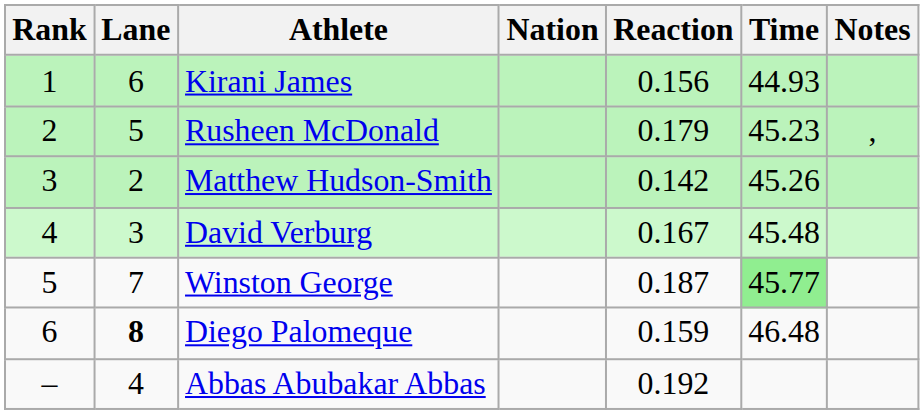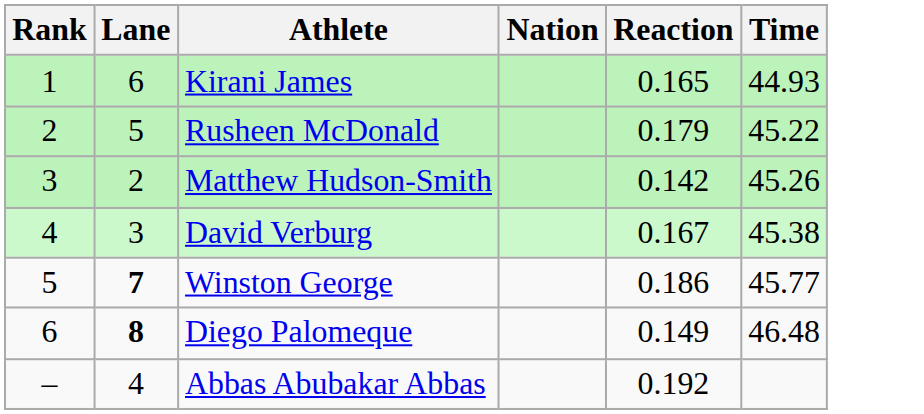 <table class="wikitable sortable" style="text-align:center">
 <tr>
 <th>Rank</th>
 <th>Lane</th>
 <th>Athlete</th>
 <th>Nation</th>
 <th>Reaction</th>
 <th>Time</th>
-<th>Notes</th>
 </tr>
 <tr bgcolor=bbf3bb>
 <td>1</td>
 <td>6</td>
 <td align=left><a href='#'>Kirani James</a></td>
 <td align=left></td>
-<td>0.156</td>
+<td>0.165</td>
 <td>44.93</td>
-<td></td>
 </tr>
 <tr bgcolor=bbf3bb>
 <td>2</td>
 <td>5</td>
 <td align=left><a href='#'>Rusheen McDonald</a></td>
 <td align=left></td>
 <td>0.179</td>
-<td>45.23</td>
-<td>, </td>
+<td>45.22</td>
 </tr>
 <tr bgcolor=bbf3bb>
 <td>3</td>
 <td>2</td>
 <td align=left><a href='#'>Matthew Hudson-Smith</a></td>
 <td align=left></td>
 <td>0.142</td>
 <td>45.26</td>
-<td></td>
 </tr>
 <tr bgcolor=ccf9cc>
 <td>4</td>
 <td>3</td>
 <td align=left><a href='#'>David Verburg</a></td>
 <td align=left></td>
 <td>0.167</td>
-<td>45.48</td>
-<td></td>
+<td>45.38</td>
 </tr>
 <tr>
 <td>5</td>
-<td>7</td>
+<td><strong>7</strong></td>
 <td align=left><a href='#'>Winston George</a></td>
 <td align=left></td>
-<td>0.187</td>
-<td style="background: lightgreen;">45.77</td>
-<td></td>
+<td>0.186</td>
+<td>45.77</td>
 </tr>
 <tr>
 <td>6</td>
 <td><strong>8</strong></td>
 <td align=left><a href='#'>Diego Palomeque</a></td>
 <td align=left></td>
-<td>0.159</td>
+<td>0.149</td>
 <td>46.48</td>
-<td></td>
 </tr>
 <tr>
 <td>–</td>
 <td>4</td>
 <td align=left><a href='#'>Abbas Abubakar Abbas</a></td>
 <td align=left></td>
 <td>0.192</td>
 <td></td>
-<td></td>
 </tr>
 </table>
